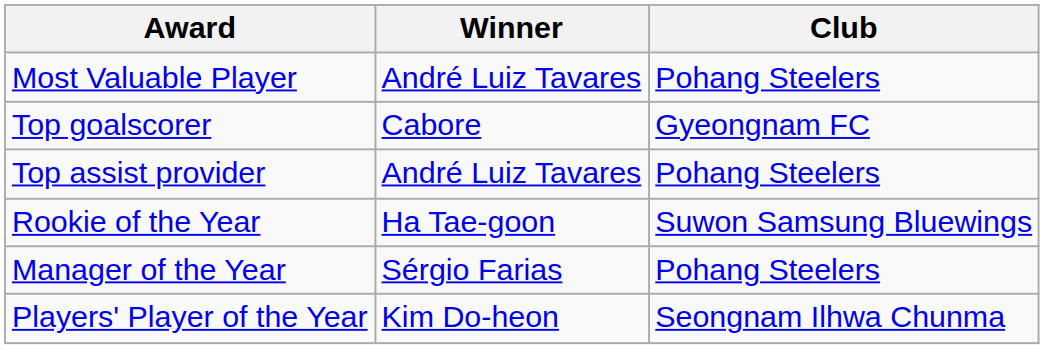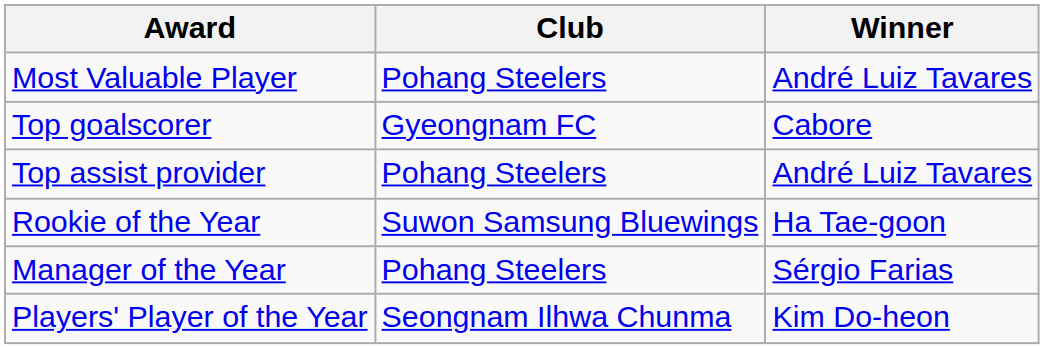 <table class="wikitable">
 <tr>
 <th>Award</th>
+<th>Club</th>
 <th>Winner</th>
-<th>Club</th>
 </tr>
 <tr>
 <td><a href='#'>Most Valuable Player</a></td>
+<td><a href='#'>Pohang Steelers</a></td>
 <td> <a href='#'>André Luiz Tavares</a></td>
-<td><a href='#'>Pohang Steelers</a></td>
 </tr>
 <tr>
 <td><a href='#'>Top goalscorer</a></td>
+<td><a href='#'>Gyeongnam FC</a></td>
 <td> <a href='#'>Cabore</a></td>
-<td><a href='#'>Gyeongnam FC</a></td>
 </tr>
 <tr>
 <td><a href='#'>Top assist provider</a></td>
+<td><a href='#'>Pohang Steelers</a></td>
 <td> <a href='#'>André Luiz Tavares</a></td>
-<td><a href='#'>Pohang Steelers</a></td>
 </tr>
 <tr>
 <td><a href='#'>Rookie of the Year</a></td>
+<td><a href='#'>Suwon Samsung Bluewings</a></td>
 <td> <a href='#'>Ha Tae-goon</a></td>
-<td><a href='#'>Suwon Samsung Bluewings</a></td>
 </tr>
 <tr>
 <td><a href='#'>Manager of the Year</a></td>
+<td><a href='#'>Pohang Steelers</a></td>
 <td> <a href='#'>Sérgio Farias</a></td>
-<td><a href='#'>Pohang Steelers</a></td>
 </tr>
 <tr>
 <td><a href='#'>Players' Player of the Year</a></td>
+<td><a href='#'>Seongnam Ilhwa Chunma</a></td>
 <td> <a href='#'>Kim Do-heon</a></td>
-<td><a href='#'>Seongnam Ilhwa Chunma</a></td>
 </tr>
 </table>
